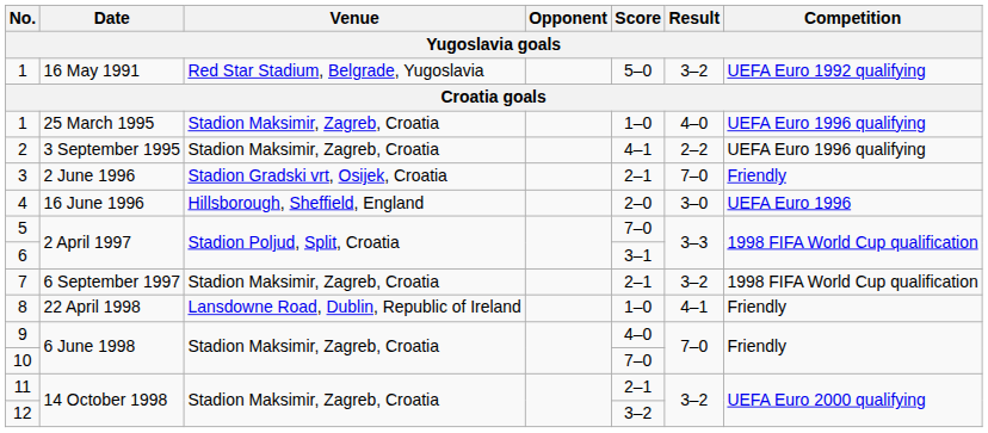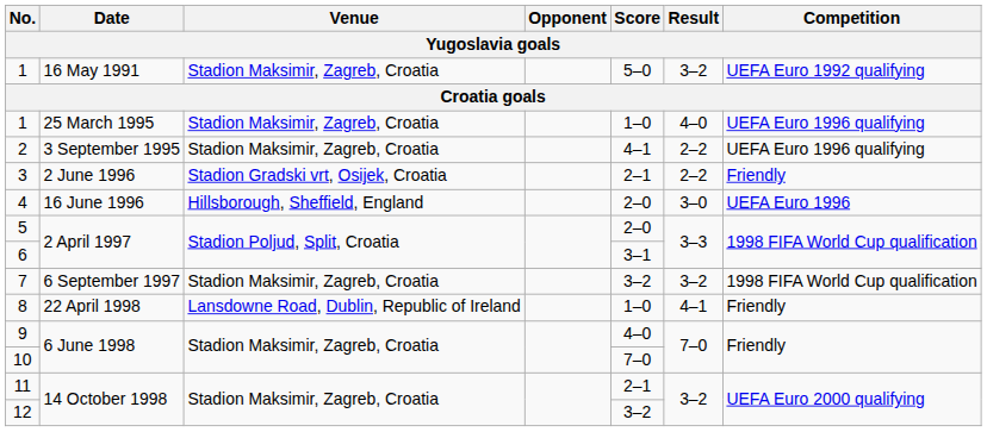 <table class="wikitable sortable">
 <tr>
 <th scope="col">No.</th>
 <th scope="col">Date</th>
 <th scope="col">Venue</th>
 <th scope="col">Opponent</th>
 <th scope="col">Score</th>
 <th scope="col">Result</th>
 <th scope="col">Competition</th>
 </tr>
 <tr>
 <th colspan="8">Yugoslavia goals</th>
 </tr>
 <tr>
 <td style="text-align:center">1</td>
 <td>16 May 1991</td>
-<td><a href='#'>Red Star Stadium</a>, <a href='#'>Belgrade</a>, Yugoslavia</td>
+<td><a href='#'>Stadion Maksimir</a>, <a href='#'>Zagreb</a>, Croatia</td>
 <td></td>
 <td style="text-align:center">5–0</td>
 <td style="text-align:center">3–2</td>
 <td><a href='#'>UEFA Euro 1992 qualifying</a></td>
 </tr>
 <tr>
 <th colspan="8">Croatia goals</th>
 </tr>
 <tr>
 <td style="text-align:center">1</td>
 <td>25 March 1995</td>
 <td><a href='#'>Stadion Maksimir</a>, <a href='#'>Zagreb</a>, Croatia</td>
 <td></td>
 <td style="text-align:center">1–0</td>
 <td style="text-align:center">4–0</td>
 <td><a href='#'>UEFA Euro 1996 qualifying</a></td>
 </tr>
 <tr>
 <td style="text-align:center">2</td>
 <td>3 September 1995</td>
 <td>Stadion Maksimir, Zagreb, Croatia</td>
 <td></td>
 <td style="text-align:center">4–1</td>
 <td style="text-align:center">2–2</td>
 <td>UEFA Euro 1996 qualifying</td>
 </tr>
 <tr>
 <td style="text-align:center">3</td>
 <td>2 June 1996</td>
 <td><a href='#'>Stadion Gradski vrt</a>, <a href='#'>Osijek</a>, Croatia</td>
 <td></td>
 <td style="text-align:center">2–1</td>
-<td style="text-align:center">7–0</td>
+<td style="text-align:center">2–2</td>
 <td><a href='#'>Friendly</a></td>
 </tr>
 <tr>
 <td style="text-align:center">4</td>
 <td>16 June 1996</td>
 <td><a href='#'>Hillsborough</a>, <a href='#'>Sheffield</a>, England</td>
 <td></td>
 <td style="text-align:center">2–0</td>
 <td style="text-align:center">3–0</td>
 <td><a href='#'>UEFA Euro 1996</a></td>
 </tr>
 <tr>
 <td style="text-align:center">5</td>
 <td rowspan="2">2 April 1997</td>
 <td rowspan="2"><a href='#'>Stadion Poljud</a>, <a href='#'>Split</a>, Croatia</td>
 <td rowspan="2"></td>
-<td style="text-align:center">7–0</td>
+<td style="text-align:center">2–0</td>
 <td rowspan="2" style="text-align:center">3–3</td>
 <td rowspan="2"><a href='#'>1998 FIFA World Cup qualification</a></td>
 </tr>
 <tr>
 <td style="text-align:center">6</td>
 <td style="text-align:center">3–1</td>
 </tr>
 <tr>
 <td style="text-align:center">7</td>
 <td>6 September 1997</td>
 <td>Stadion Maksimir, Zagreb, Croatia</td>
 <td></td>
-<td style="text-align:center">2–1</td>
+<td style="text-align:center">3–2</td>
 <td style="text-align:center">3–2</td>
 <td>1998 FIFA World Cup qualification</td>
 </tr>
 <tr>
 <td style="text-align:center">8</td>
 <td>22 April 1998</td>
 <td><a href='#'>Lansdowne Road</a>, <a href='#'>Dublin</a>, Republic of Ireland</td>
 <td></td>
 <td style="text-align:center">1–0</td>
 <td style="text-align:center">4–1</td>
 <td>Friendly</td>
 </tr>
 <tr>
 <td style="text-align:center">9</td>
 <td rowspan="2">6 June 1998</td>
 <td rowspan="2">Stadion Maksimir, Zagreb, Croatia</td>
 <td rowspan="2"></td>
 <td style="text-align:center">4–0</td>
 <td rowspan="2" style="text-align:center">7–0</td>
 <td rowspan="2">Friendly</td>
 </tr>
 <tr>
 <td style="text-align:center">10</td>
 <td style="text-align:center">7–0</td>
 </tr>
 <tr>
 <td style="text-align:center">11</td>
 <td rowspan="2">14 October 1998</td>
 <td rowspan="2">Stadion Maksimir, Zagreb, Croatia</td>
 <td rowspan="2"></td>
 <td style="text-align:center">2–1</td>
 <td rowspan="2" style="text-align:center">3–2</td>
 <td rowspan="2"><a href='#'>UEFA Euro 2000 qualifying</a></td>
 </tr>
 <tr>
 <td style="text-align:center">12</td>
 <td style="text-align:center">3–2</td>
 </tr>
 </table>
